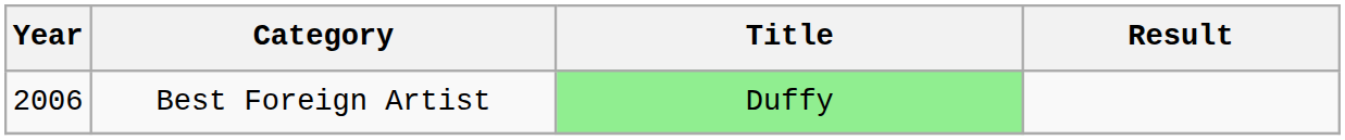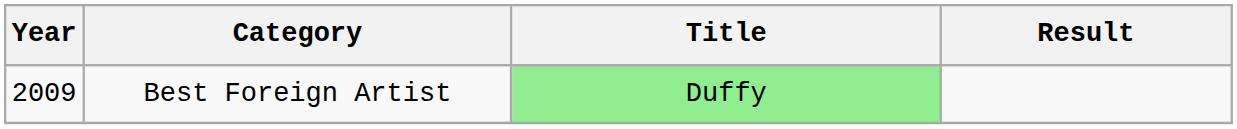 <table class="wikitable" style="text-align:center; font-size:90%; line-height:20px;">
 <tr>
 <th>Year</th>
 <th width="180px">Category</th>
 <th width="180px">Title</th>
 <th width="120px">Result</th>
 </tr>
 <tr>
-<td rowspan="1">2006</td>
+<td rowspan="1">2009</td>
 <td>Best Foreign Artist</td>
 <td style="background: lightgreen;">Duffy</td>
 <td></td>
 </tr>
 <tr>
 </tr>
 </table>
